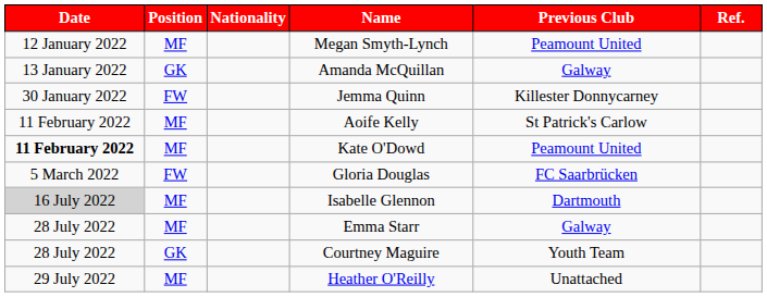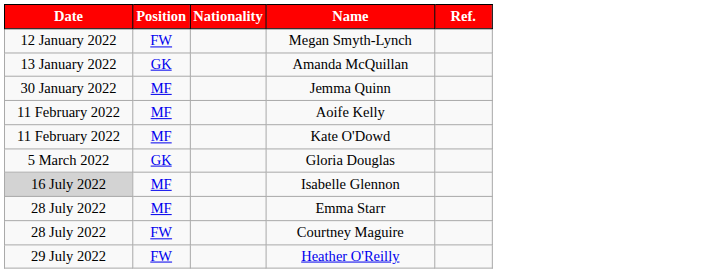 <table class="wikitable"  style="text-align:center; font-size:90%; ">
 <tr>
 <th style="background:#FF0000;color:white;border:1px solid black; width:120px;">Date</th>
 <th style="background:#FF0000;color:white;border:1px solid black; width:50px;">Position</th>
 <th style="background:#FF0000;color:white;border:1px solid black; width:50px;">Nationality</th>
 <th style="background:#FF0000;color:white;border:1px solid black; width:160px;">Name</th>
-<th style="background:#FF0000;color:white;border:1px solid black; width:200px;">Previous Club</th>
 <th style="background:#FF0000;color:white;border:1px solid black; width:50px;">Ref.</th>
 </tr>
 <tr>
 <td>12 January 2022</td>
-<td><a href='#'>MF</a></td>
+<td><a href='#'>FW</a></td>
 <td></td>
 <td>Megan Smyth-Lynch</td>
-<td> <a href='#'>Peamount United</a></td>
 <td></td>
 </tr>
 <tr>
 <td>13 January 2022</td>
 <td><a href='#'>GK</a></td>
 <td></td>
 <td>Amanda McQuillan</td>
-<td> <a href='#'>Galway</a></td>
 <td></td>
 </tr>
 <tr>
 <td>30 January 2022</td>
-<td><a href='#'>FW</a></td>
+<td><a href='#'>MF</a></td>
 <td></td>
 <td>Jemma Quinn</td>
-<td> Killester Donnycarney</td>
 <td></td>
 </tr>
 <tr>
 <td>11 February 2022</td>
 <td><a href='#'>MF</a></td>
 <td></td>
 <td>Aoife Kelly</td>
-<td> St Patrick's Carlow</td>
 <td></td>
 </tr>
 <tr>
-<td><strong>11 February 2022</strong></td>
+<td>11 February 2022</td>
 <td><a href='#'>MF</a></td>
 <td></td>
 <td>Kate O'Dowd</td>
-<td> <a href='#'>Peamount United</a></td>
 <td></td>
 </tr>
 <tr>
 <td>5 March 2022</td>
-<td><a href='#'>FW</a></td>
+<td><a href='#'>GK</a></td>
 <td></td>
 <td>Gloria Douglas</td>
-<td> <a href='#'>FC Saarbrücken</a></td>
 <td></td>
 </tr>
 <tr>
 <td style="background: lightgrey;">16 July 2022</td>
 <td><a href='#'>MF</a></td>
 <td></td>
 <td>Isabelle Glennon</td>
-<td> <a href='#'>Dartmouth</a></td>
 <td></td>
 </tr>
 <tr>
 <td>28 July 2022</td>
 <td><a href='#'>MF</a></td>
 <td></td>
 <td>Emma Starr</td>
-<td> <a href='#'>Galway</a></td>
 <td></td>
 </tr>
 <tr>
 <td>28 July 2022</td>
-<td><a href='#'>GK</a></td>
+<td><a href='#'>FW</a></td>
 <td></td>
 <td>Courtney Maguire</td>
-<td>Youth Team</td>
 <td></td>
 </tr>
 <tr>
 <td>29 July 2022</td>
-<td><a href='#'>MF</a></td>
+<td><a href='#'>FW</a></td>
 <td></td>
 <td><a href='#'>Heather O'Reilly</a></td>
-<td>Unattached</td>
 <td></td>
 </tr>
 </table>
